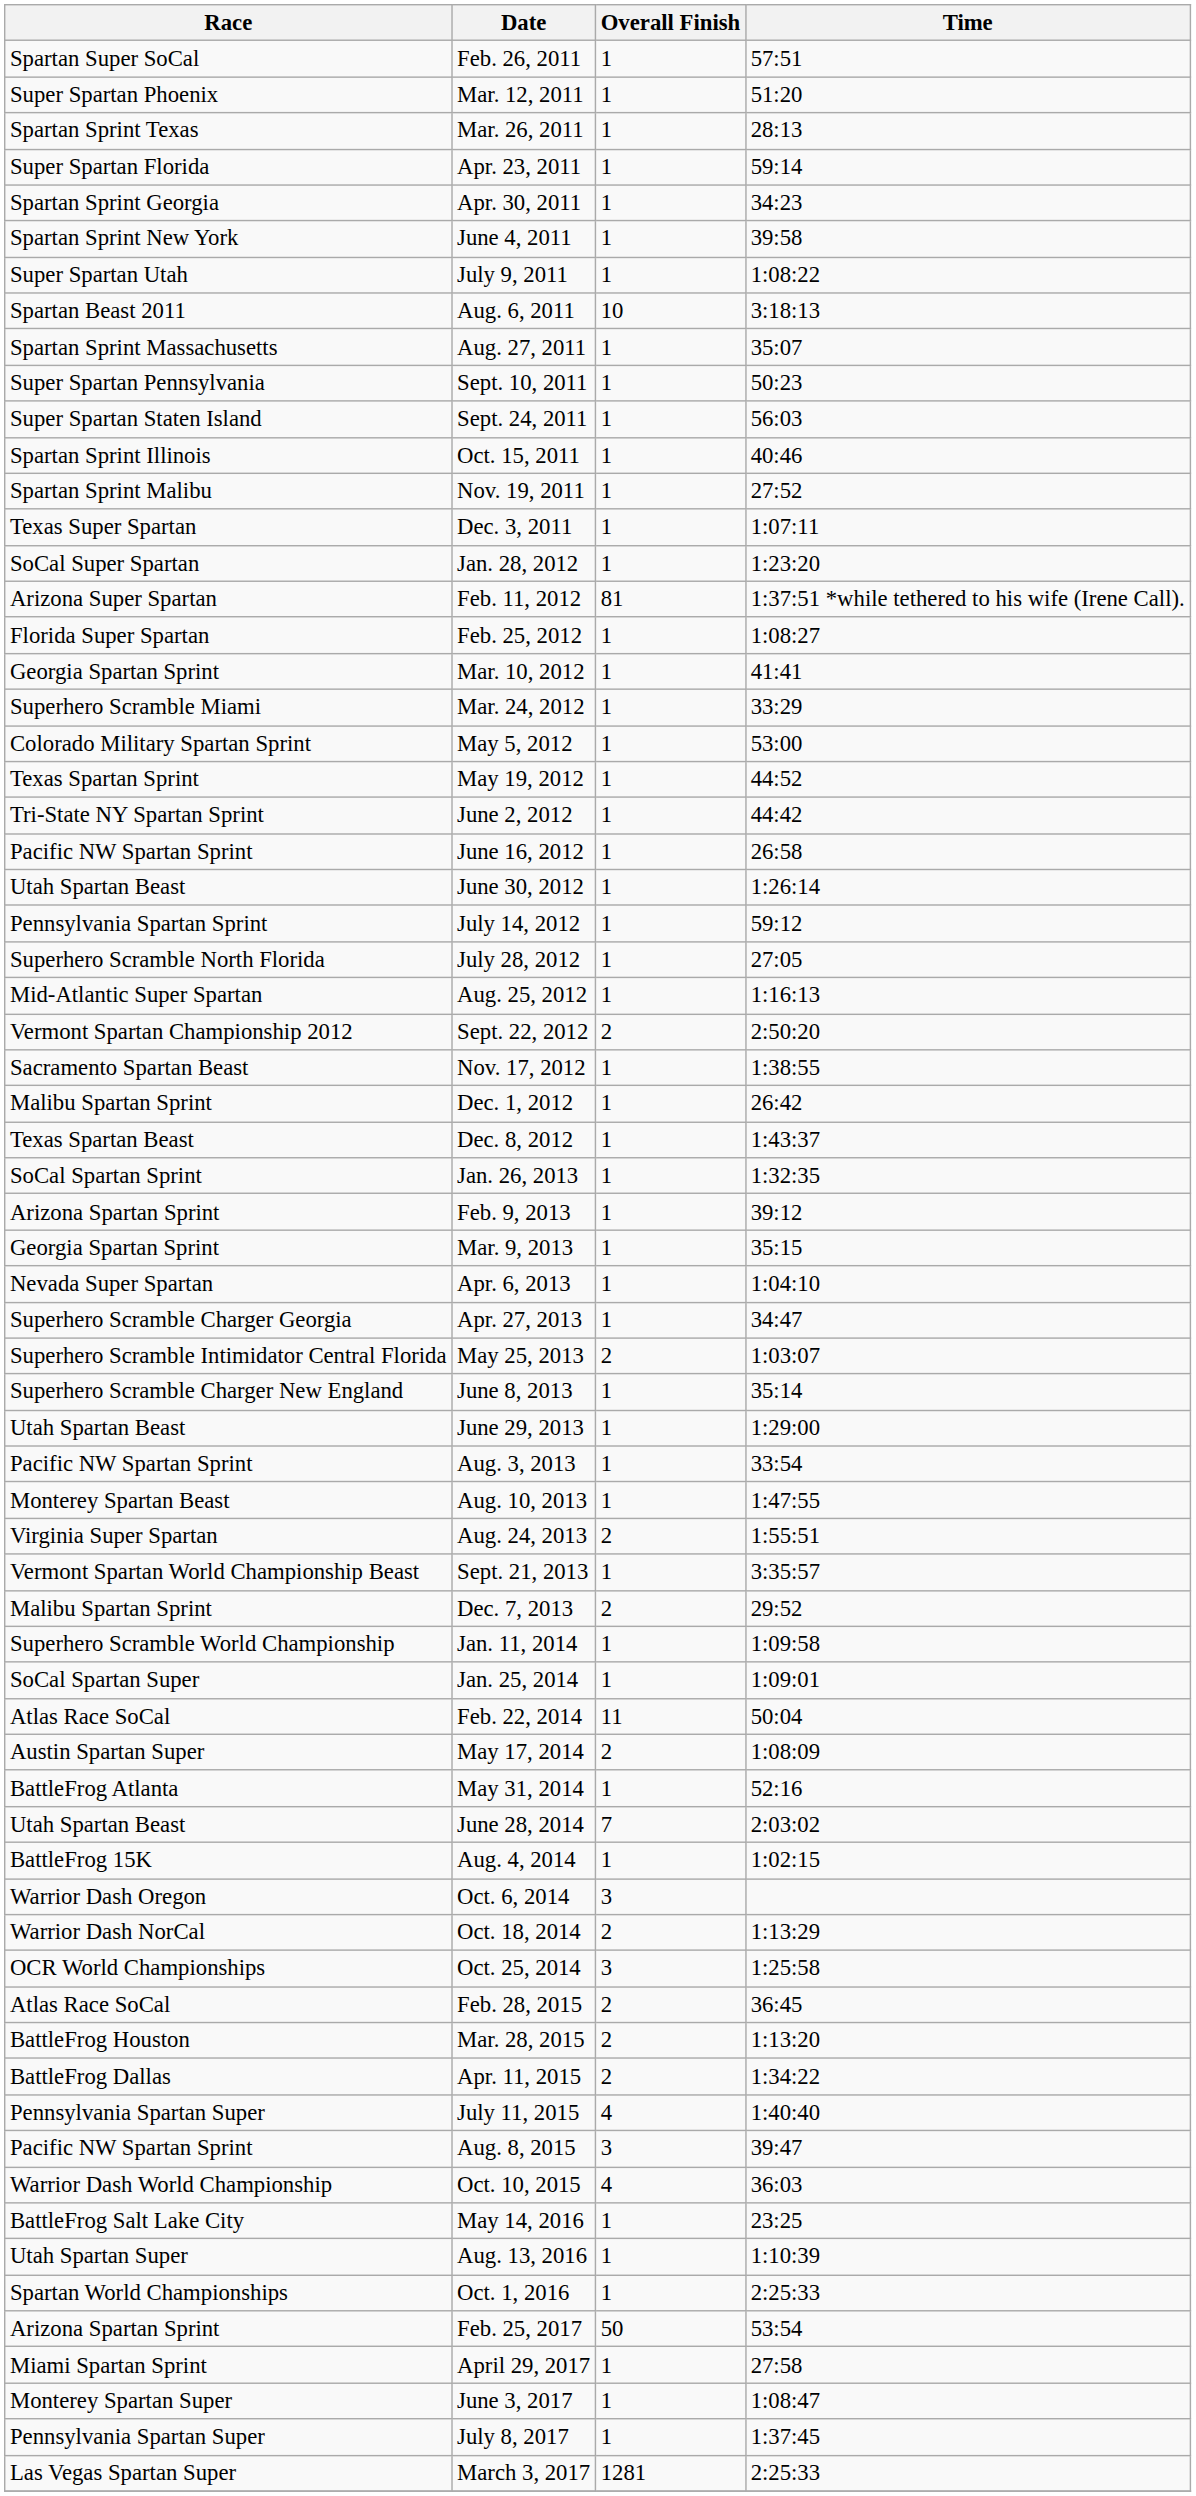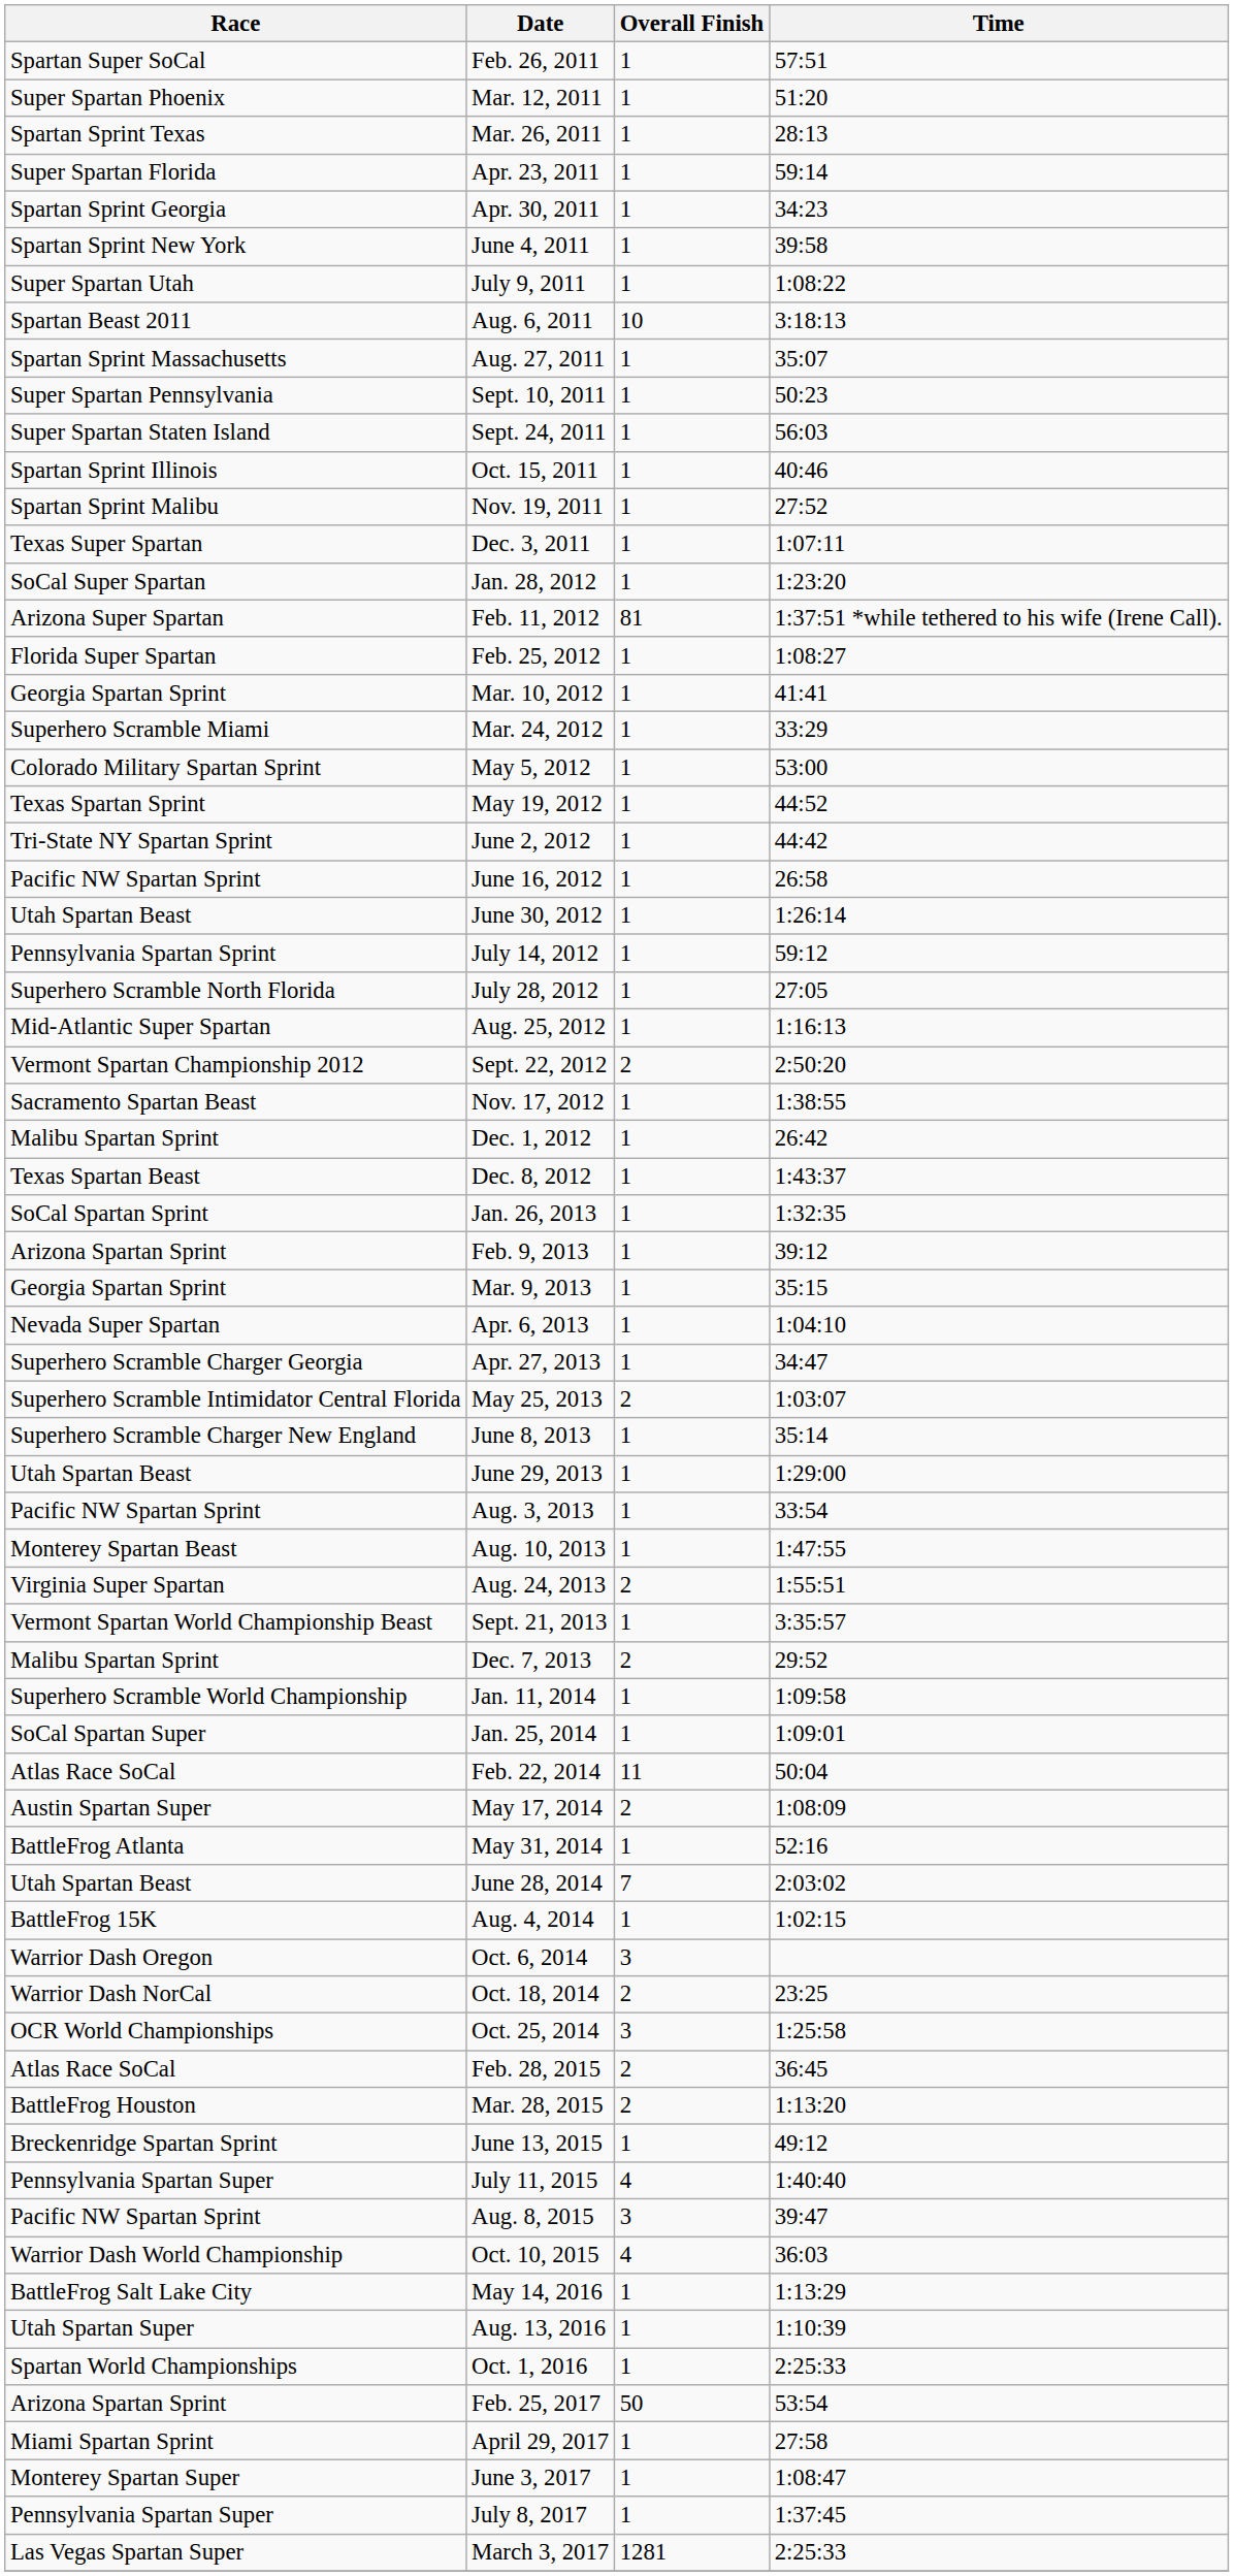 <table class="wikitable">
 <tr>
 <th>Race</th>
 <th>Date</th>
 <th>Overall Finish</th>
 <th>Time</th>
 </tr>
 <tr>
 <td>Spartan Super SoCal</td>
 <td>Feb. 26, 2011</td>
 <td>1</td>
 <td>57:51</td>
 </tr>
 <tr>
 <td>Super Spartan Phoenix</td>
 <td>Mar. 12, 2011</td>
 <td>1</td>
 <td>51:20</td>
 </tr>
 <tr>
 <td>Spartan Sprint Texas</td>
 <td>Mar. 26, 2011</td>
 <td>1</td>
 <td>28:13</td>
 </tr>
 <tr>
 <td>Super Spartan Florida</td>
 <td>Apr. 23, 2011</td>
 <td>1</td>
 <td>59:14</td>
 </tr>
 <tr>
 <td>Spartan Sprint Georgia</td>
 <td>Apr. 30, 2011</td>
 <td>1</td>
 <td>34:23</td>
 </tr>
 <tr>
 <td>Spartan Sprint New York</td>
 <td>June 4, 2011</td>
 <td>1</td>
 <td>39:58</td>
 </tr>
 <tr>
 <td>Super Spartan Utah</td>
 <td>July 9, 2011</td>
 <td>1</td>
 <td>1:08:22</td>
 </tr>
 <tr>
 <td>Spartan Beast 2011</td>
 <td>Aug. 6, 2011</td>
 <td>10</td>
 <td>3:18:13</td>
 </tr>
 <tr>
 <td>Spartan Sprint Massachusetts</td>
 <td>Aug. 27, 2011</td>
 <td>1</td>
 <td>35:07</td>
 </tr>
 <tr>
 <td>Super Spartan Pennsylvania</td>
 <td>Sept. 10, 2011</td>
 <td>1</td>
 <td>50:23</td>
 </tr>
 <tr>
 <td>Super Spartan Staten Island</td>
 <td>Sept. 24, 2011</td>
 <td>1</td>
 <td>56:03</td>
 </tr>
 <tr>
 <td>Spartan Sprint Illinois</td>
 <td>Oct. 15, 2011</td>
 <td>1</td>
 <td>40:46</td>
 </tr>
 <tr>
 <td>Spartan Sprint Malibu</td>
 <td>Nov. 19, 2011</td>
 <td>1</td>
 <td>27:52</td>
 </tr>
 <tr>
 <td>Texas Super Spartan</td>
 <td>Dec. 3, 2011</td>
 <td>1</td>
 <td>1:07:11</td>
 </tr>
 <tr>
 <td>SoCal Super Spartan</td>
 <td>Jan. 28, 2012</td>
 <td>1</td>
 <td>1:23:20</td>
 </tr>
 <tr>
 <td>Arizona Super Spartan</td>
 <td>Feb. 11, 2012</td>
 <td>81</td>
 <td>1:37:51 *while tethered to his wife (Irene Call).</td>
 </tr>
 <tr>
 <td>Florida Super Spartan</td>
 <td>Feb. 25, 2012</td>
 <td>1</td>
 <td>1:08:27</td>
 </tr>
 <tr>
 <td>Georgia Spartan Sprint</td>
 <td>Mar. 10, 2012</td>
 <td>1</td>
 <td>41:41</td>
 </tr>
 <tr>
 <td>Superhero Scramble Miami</td>
 <td>Mar. 24, 2012</td>
 <td>1</td>
 <td>33:29</td>
 </tr>
 <tr>
 <td>Colorado Military Spartan Sprint</td>
 <td>May 5, 2012</td>
 <td>1</td>
 <td>53:00</td>
 </tr>
 <tr>
 <td>Texas Spartan Sprint</td>
 <td>May 19, 2012</td>
 <td>1</td>
 <td>44:52</td>
 </tr>
 <tr>
 <td>Tri-State NY Spartan Sprint</td>
 <td>June 2, 2012</td>
 <td>1</td>
 <td>44:42</td>
 </tr>
 <tr>
 <td>Pacific NW Spartan Sprint</td>
 <td>June 16, 2012</td>
 <td>1</td>
 <td>26:58</td>
 </tr>
 <tr>
 <td>Utah Spartan Beast</td>
 <td>June 30, 2012</td>
 <td>1</td>
 <td>1:26:14</td>
 </tr>
 <tr>
 <td>Pennsylvania Spartan Sprint</td>
 <td>July 14, 2012</td>
 <td>1</td>
 <td>59:12</td>
 </tr>
 <tr>
 <td>Superhero Scramble North Florida</td>
 <td>July 28, 2012</td>
 <td>1</td>
 <td>27:05</td>
 </tr>
 <tr>
 <td>Mid-Atlantic Super Spartan</td>
 <td>Aug. 25, 2012</td>
 <td>1</td>
 <td>1:16:13</td>
 </tr>
 <tr>
 <td>Vermont Spartan Championship 2012</td>
 <td>Sept. 22, 2012</td>
 <td>2</td>
 <td>2:50:20</td>
 </tr>
 <tr>
 <td>Sacramento Spartan Beast</td>
 <td>Nov. 17, 2012</td>
 <td>1</td>
 <td>1:38:55</td>
 </tr>
 <tr>
 <td>Malibu Spartan Sprint</td>
 <td>Dec. 1, 2012</td>
 <td>1</td>
 <td>26:42</td>
 </tr>
 <tr>
 <td>Texas Spartan Beast</td>
 <td>Dec. 8, 2012</td>
 <td>1</td>
 <td>1:43:37</td>
 </tr>
 <tr>
 <td>SoCal Spartan Sprint</td>
 <td>Jan. 26, 2013</td>
 <td>1</td>
 <td>1:32:35</td>
 </tr>
 <tr>
 <td>Arizona Spartan Sprint</td>
 <td>Feb. 9, 2013</td>
 <td>1</td>
 <td>39:12</td>
 </tr>
 <tr>
 <td>Georgia Spartan Sprint</td>
 <td>Mar. 9, 2013</td>
 <td>1</td>
 <td>35:15</td>
 </tr>
 <tr>
 <td>Nevada Super Spartan</td>
 <td>Apr. 6, 2013</td>
 <td>1</td>
 <td>1:04:10</td>
 </tr>
 <tr>
 <td>Superhero Scramble Charger Georgia</td>
 <td>Apr. 27, 2013</td>
 <td>1</td>
 <td>34:47</td>
 </tr>
 <tr>
 <td>Superhero Scramble Intimidator Central Florida</td>
 <td>May 25, 2013</td>
 <td>2</td>
 <td>1:03:07</td>
 </tr>
 <tr>
 <td>Superhero Scramble Charger New England</td>
 <td>June 8, 2013</td>
 <td>1</td>
 <td>35:14</td>
 </tr>
 <tr>
 <td>Utah Spartan Beast</td>
 <td>June 29, 2013</td>
 <td>1</td>
 <td>1:29:00</td>
 </tr>
 <tr>
 <td>Pacific NW Spartan Sprint</td>
 <td>Aug. 3, 2013</td>
 <td>1</td>
 <td>33:54</td>
 </tr>
 <tr>
 <td>Monterey Spartan Beast</td>
 <td>Aug. 10, 2013</td>
 <td>1</td>
 <td>1:47:55</td>
 </tr>
 <tr>
 <td>Virginia Super Spartan</td>
 <td>Aug. 24, 2013</td>
 <td>2</td>
 <td>1:55:51</td>
 </tr>
 <tr>
 <td>Vermont Spartan World Championship Beast</td>
 <td>Sept. 21, 2013</td>
 <td>1</td>
 <td>3:35:57</td>
 </tr>
 <tr>
 <td>Malibu Spartan Sprint</td>
 <td>Dec. 7, 2013</td>
 <td>2</td>
 <td>29:52</td>
 </tr>
 <tr>
 <td>Superhero Scramble World Championship</td>
 <td>Jan. 11, 2014</td>
 <td>1</td>
 <td>1:09:58</td>
 </tr>
 <tr>
 <td>SoCal Spartan Super</td>
 <td>Jan. 25, 2014</td>
 <td>1</td>
 <td>1:09:01</td>
 </tr>
 <tr>
 <td>Atlas Race SoCal</td>
 <td>Feb. 22, 2014</td>
 <td>11</td>
 <td>50:04</td>
 </tr>
 <tr>
 <td>Austin Spartan Super</td>
 <td>May 17, 2014</td>
 <td>2</td>
 <td>1:08:09</td>
 </tr>
 <tr>
 <td>BattleFrog Atlanta</td>
 <td>May 31, 2014</td>
 <td>1</td>
 <td>52:16</td>
 </tr>
 <tr>
 <td>Utah Spartan Beast</td>
 <td>June 28, 2014</td>
 <td>7</td>
 <td>2:03:02</td>
 </tr>
 <tr>
 <td>BattleFrog 15K</td>
 <td>Aug. 4, 2014</td>
 <td>1</td>
 <td>1:02:15</td>
 </tr>
 <tr>
 <td>Warrior Dash Oregon</td>
 <td>Oct. 6, 2014</td>
 <td>3</td>
 <td></td>
 </tr>
 <tr>
 <td>Warrior Dash NorCal</td>
 <td>Oct. 18, 2014</td>
 <td>2</td>
-<td>1:13:29</td>
+<td>23:25</td>
 </tr>
 <tr>
 <td>OCR World Championships</td>
 <td>Oct. 25, 2014</td>
 <td>3</td>
 <td>1:25:58</td>
 </tr>
 <tr>
 <td>Atlas Race SoCal</td>
 <td>Feb. 28, 2015</td>
 <td>2</td>
 <td>36:45</td>
 </tr>
 <tr>
 <td>BattleFrog Houston</td>
 <td>Mar. 28, 2015</td>
 <td>2</td>
 <td>1:13:20</td>
 </tr>
 <tr>
-<td>BattleFrog Dallas</td>
-<td>Apr. 11, 2015</td>
-<td>2</td>
-<td>1:34:22</td>
+<td>Breckenridge Spartan Sprint</td>
+<td>June 13, 2015</td>
+<td>1</td>
+<td>49:12</td>
 </tr>
 <tr>
 <td>Pennsylvania Spartan Super</td>
 <td>July 11, 2015</td>
 <td>4</td>
 <td>1:40:40</td>
 </tr>
 <tr>
 <td>Pacific NW Spartan Sprint</td>
 <td>Aug. 8, 2015</td>
 <td>3</td>
 <td>39:47</td>
 </tr>
 <tr>
 <td>Warrior Dash World Championship</td>
 <td>Oct. 10, 2015</td>
 <td>4</td>
 <td>36:03</td>
 </tr>
 <tr>
 <td>BattleFrog Salt Lake City</td>
 <td>May 14, 2016</td>
 <td>1</td>
-<td>23:25</td>
+<td>1:13:29</td>
 </tr>
 <tr>
 <td>Utah Spartan Super</td>
 <td>Aug. 13, 2016</td>
 <td>1</td>
 <td>1:10:39</td>
 </tr>
 <tr>
 <td>Spartan World Championships</td>
 <td>Oct. 1, 2016</td>
 <td>1</td>
 <td>2:25:33</td>
 </tr>
 <tr>
 <td>Arizona Spartan Sprint</td>
 <td>Feb. 25, 2017</td>
 <td>50</td>
 <td>53:54</td>
 </tr>
 <tr>
 <td>Miami Spartan Sprint</td>
 <td>April 29, 2017</td>
 <td>1</td>
 <td>27:58</td>
 </tr>
 <tr>
 <td>Monterey Spartan Super</td>
 <td>June 3, 2017</td>
 <td>1</td>
 <td>1:08:47</td>
 </tr>
 <tr>
 <td>Pennsylvania Spartan Super</td>
 <td>July 8, 2017</td>
 <td>1</td>
 <td>1:37:45</td>
 </tr>
 <tr>
 <td>Las Vegas Spartan Super</td>
 <td>March 3, 2017</td>
 <td>1281</td>
 <td>2:25:33</td>
 </tr>
 <tr>
 </tr>
 </table>
